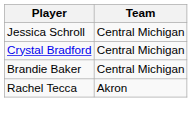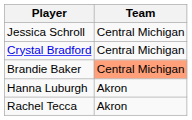 <table class="wikitable">
 <tr>
 <th>Player</th>
 <th>Team</th>
 </tr>
 <tr>
 <td>Jessica Schroll</td>
 <td>Central Michigan</td>
 </tr>
 <tr>
 <td><a href='#'>Crystal Bradford</a></td>
 <td>Central Michigan</td>
 </tr>
 <tr>
 <td>Brandie Baker</td>
-<td>Central Michigan</td>
+<td style="background: lightsalmon;">Central Michigan</td>
+</tr>
+<tr>
+<td>Hanna Luburgh</td>
+<td>Akron</td>
 </tr>
 <tr>
 <td>Rachel Tecca</td>
 <td>Akron</td>
 </tr>
 </table>
